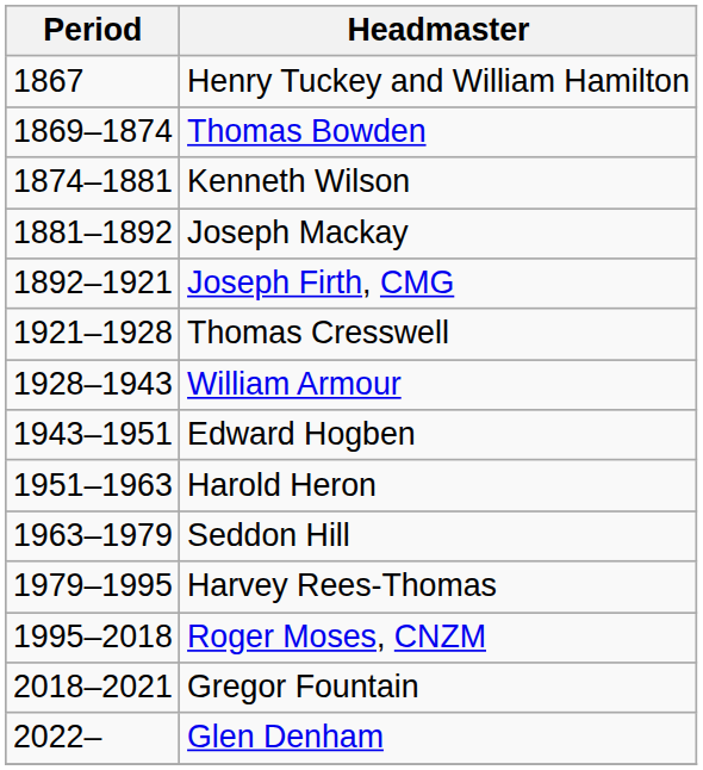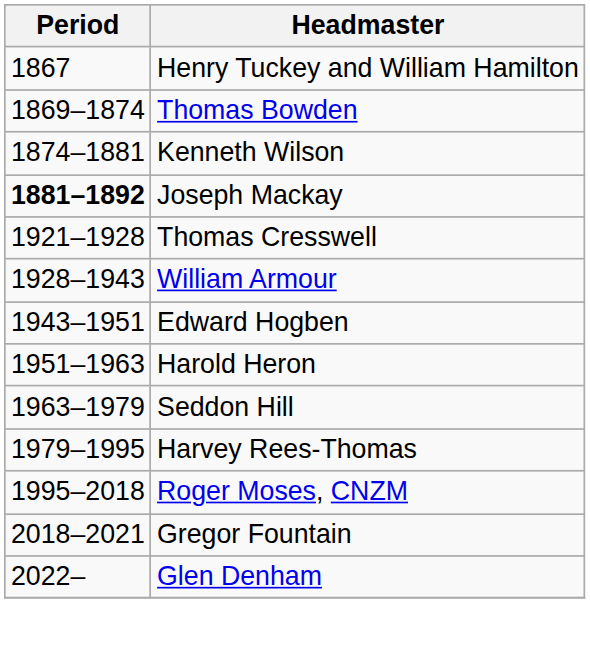 <table class="wikitable">
 <tr>
 <th>Period</th>
 <th>Headmaster</th>
 </tr>
 <tr>
 <td>1867</td>
 <td>Henry Tuckey and William Hamilton</td>
 </tr>
 <tr>
 <td>1869–1874</td>
 <td><a href='#'>Thomas Bowden</a></td>
 </tr>
 <tr>
 <td>1874–1881</td>
 <td>Kenneth Wilson</td>
 </tr>
 <tr>
-<td>1881–1892</td>
+<td><strong>1881–1892</strong></td>
 <td>Joseph Mackay</td>
-</tr>
-<tr>
-<td>1892–1921</td>
-<td><a href='#'>Joseph Firth</a>, <a href='#'>CMG</a></td>
 </tr>
 <tr>
 <td>1921–1928</td>
 <td>Thomas Cresswell</td>
 </tr>
 <tr>
 <td>1928–1943</td>
 <td><a href='#'>William Armour</a></td>
 </tr>
 <tr>
 <td>1943–1951</td>
 <td>Edward Hogben</td>
 </tr>
 <tr>
 <td>1951–1963</td>
 <td>Harold Heron</td>
 </tr>
 <tr>
 <td>1963–1979</td>
 <td>Seddon Hill</td>
 </tr>
 <tr>
 <td>1979–1995</td>
 <td>Harvey Rees-Thomas</td>
 </tr>
 <tr>
 <td>1995–2018</td>
 <td><a href='#'>Roger Moses</a>, <a href='#'>CNZM</a></td>
 </tr>
 <tr>
 <td>2018–2021</td>
 <td>Gregor Fountain</td>
 </tr>
 <tr>
 <td>2022–</td>
 <td><a href='#'>Glen Denham</a></td>
 </tr>
 <tr>
 </tr>
 </table>
